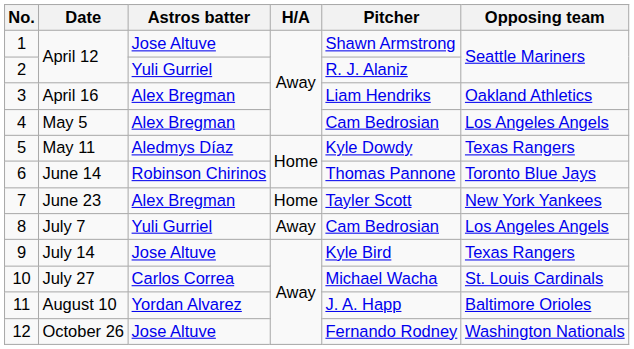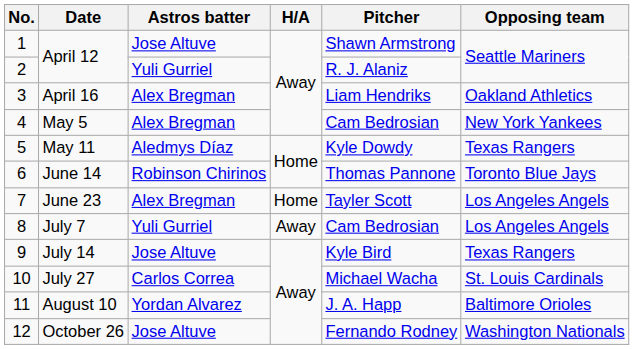 <table class="wikitable sortable">
 <tr>
 <th>No.</th>
 <th class="unsortable">Date</th>
 <th>Astros batter</th>
 <th>H/A</th>
 <th>Pitcher</th>
 <th>Opposing team</th>
 </tr>
 <tr>
 <td align="center">1</td>
 <td rowspan="2">April 12</td>
 <td><a href='#'>Jose Altuve</a></td>
 <td align="center" rowspan="4">Away</td>
 <td><a href='#'>Shawn Armstrong</a></td>
 <td rowspan="2"><a href='#'>Seattle Mariners</a></td>
 </tr>
 <tr>
 <td align="center">2</td>
 <td><a href='#'>Yuli Gurriel</a></td>
 <td><a href='#'>R. J. Alaniz</a></td>
 </tr>
 <tr>
 <td align="center">3</td>
 <td>April 16</td>
 <td><a href='#'>Alex Bregman</a></td>
 <td><a href='#'>Liam Hendriks</a></td>
 <td><a href='#'>Oakland Athletics</a></td>
 </tr>
 <tr>
 <td align="center">4</td>
 <td>May 5</td>
 <td><a href='#'>Alex Bregman</a></td>
 <td><a href='#'>Cam Bedrosian</a></td>
-<td><a href='#'>Los Angeles Angels</a></td>
+<td><a href='#'>New York Yankees</a></td>
 </tr>
 <tr>
 <td align="center">5</td>
 <td>May 11</td>
 <td><a href='#'>Aledmys Díaz</a></td>
 <td align="center" rowspan="2">Home</td>
 <td><a href='#'>Kyle Dowdy</a></td>
 <td><a href='#'>Texas Rangers</a></td>
 </tr>
 <tr>
 <td align="center">6</td>
 <td>June 14</td>
 <td><a href='#'>Robinson Chirinos</a></td>
 <td><a href='#'>Thomas Pannone</a></td>
 <td><a href='#'>Toronto Blue Jays</a></td>
 </tr>
 <tr>
 <td align="center">7</td>
 <td>June 23</td>
 <td><a href='#'>Alex Bregman</a></td>
 <td align="center">Home</td>
 <td><a href='#'>Tayler Scott</a></td>
-<td><a href='#'>New York Yankees</a></td>
+<td><a href='#'>Los Angeles Angels</a></td>
 </tr>
 <tr>
 <td align="center">8</td>
 <td>July 7</td>
 <td><a href='#'>Yuli Gurriel</a></td>
 <td align="center">Away</td>
 <td><a href='#'>Cam Bedrosian</a></td>
 <td><a href='#'>Los Angeles Angels</a></td>
 </tr>
 <tr>
 <td align="center">9</td>
 <td>July 14</td>
 <td><a href='#'>Jose Altuve</a></td>
 <td align="center" rowspan="4">Away</td>
 <td><a href='#'>Kyle Bird</a></td>
 <td><a href='#'>Texas Rangers</a></td>
 </tr>
 <tr>
 <td align="center">10</td>
 <td>July 27</td>
 <td><a href='#'>Carlos Correa</a></td>
 <td><a href='#'>Michael Wacha</a></td>
 <td><a href='#'>St. Louis Cardinals</a></td>
 </tr>
 <tr>
 <td align="center">11</td>
 <td>August 10</td>
 <td><a href='#'>Yordan Alvarez</a></td>
 <td><a href='#'>J. A. Happ</a></td>
 <td><a href='#'>Baltimore Orioles</a></td>
 </tr>
 <tr>
 <td align="center">12</td>
 <td>October 26</td>
 <td><a href='#'>Jose Altuve</a></td>
 <td><a href='#'>Fernando Rodney</a></td>
 <td><a href='#'>Washington Nationals</a></td>
 </tr>
 </table>
